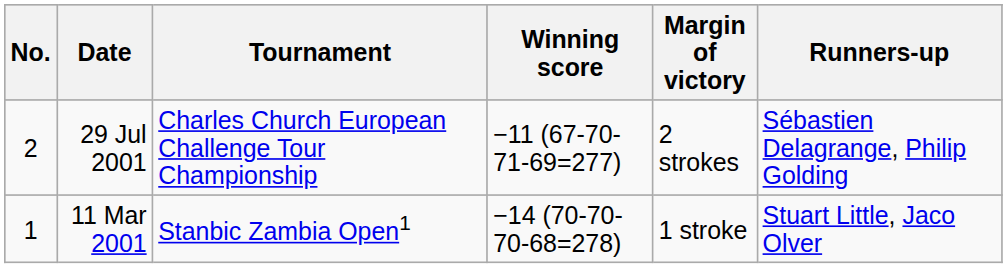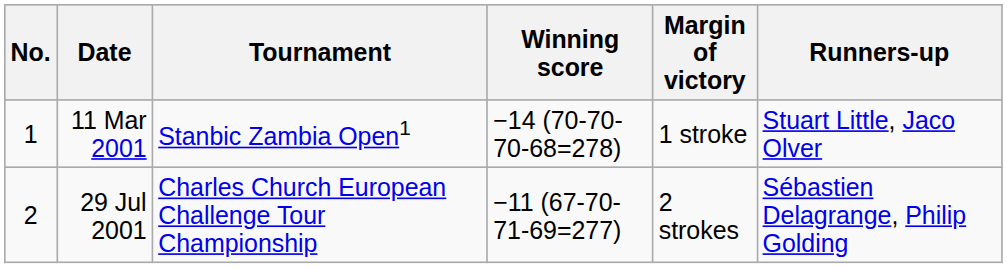 <table class="wikitable" style="font-size:95%;">
 <tr>
 <th>No.</th>
 <th>Date</th>
 <th>Tournament</th>
 <th>Winning score</th>
 <th>Margin of<br>victory</th>
 <th>Runners-up</th>
 </tr>
 <tr>
+<td align=center>1</td>
+<td align=right>11 Mar <a href='#'>2001</a></td>
+<td><a href='#'>Stanbic Zambia Open</a><sup>1</sup></td>
+<td>−14 (70-70-70-68=278)</td>
+<td>1 stroke</td>
+<td> <a href='#'>Stuart Little</a>,  <a href='#'>Jaco Olver</a></td>
+</tr>
+<tr>
 <td align=center>2</td>
 <td align=right>29 Jul 2001</td>
 <td><a href='#'>Charles Church European Challenge Tour Championship</a></td>
 <td>−11 (67-70-71-69=277)</td>
 <td>2 strokes</td>
 <td> <a href='#'>Sébastien Delagrange</a>,  <a href='#'>Philip Golding</a></td>
 </tr>
-<tr>
-<td align=center>1</td>
-<td align=right>11 Mar <a href='#'>2001</a></td>
-<td><a href='#'>Stanbic Zambia Open</a><sup>1</sup></td>
-<td>−14 (70-70-70-68=278)</td>
-<td>1 stroke</td>
-<td> <a href='#'>Stuart Little</a>,  <a href='#'>Jaco Olver</a></td>
-</tr>
 </table>
